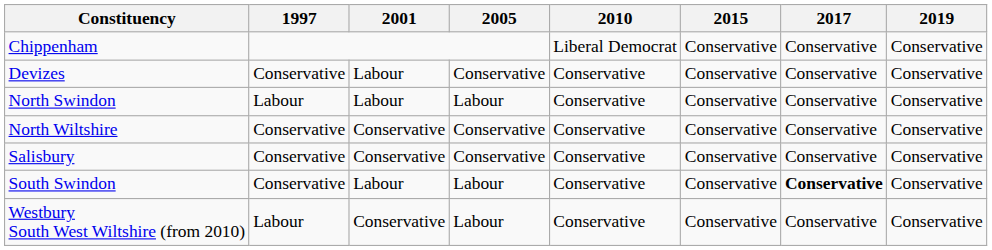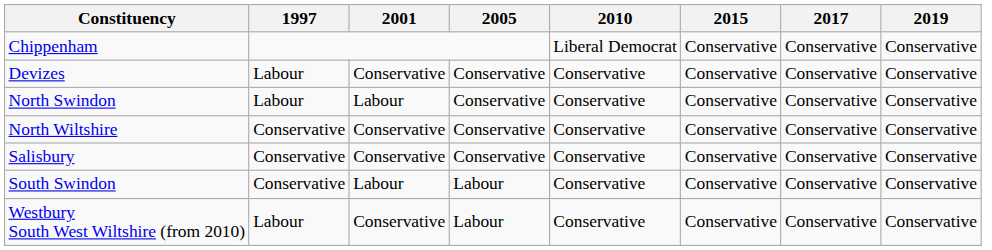 <table class="wikitable">
 <tr>
 <th>Constituency</th>
 <th>1997</th>
 <th>2001</th>
 <th>2005</th>
 <th>2010</th>
 <th>2015</th>
 <th>2017</th>
 <th>2019</th>
 </tr>
 <tr>
 <td><a href='#'>Chippenham</a></td>
 <td colspan="3"></td>
 <td bgcolor=>Liberal Democrat</td>
 <td bgcolor=>Conservative</td>
 <td bgcolor=>Conservative</td>
 <td bgcolor=>Conservative</td>
 </tr>
 <tr>
 <td><a href='#'>Devizes</a></td>
+<td bgcolor=>Labour</td>
 <td bgcolor=>Conservative</td>
-<td bgcolor=>Labour</td>
 <td bgcolor=>Conservative</td>
 <td bgcolor=>Conservative</td>
 <td bgcolor=>Conservative</td>
 <td bgcolor=>Conservative</td>
 <td bgcolor=>Conservative</td>
 </tr>
 <tr>
 <td><a href='#'>North Swindon</a></td>
 <td bgcolor=>Labour</td>
 <td bgcolor=>Labour</td>
-<td bgcolor=>Labour</td>
+<td bgcolor=>Conservative</td>
 <td bgcolor=>Conservative</td>
 <td bgcolor=>Conservative</td>
 <td bgcolor=>Conservative</td>
 <td bgcolor=>Conservative</td>
 </tr>
 <tr>
 <td><a href='#'>North Wiltshire</a></td>
 <td bgcolor=>Conservative</td>
 <td bgcolor=>Conservative</td>
 <td bgcolor=>Conservative</td>
 <td bgcolor=>Conservative</td>
 <td bgcolor=>Conservative</td>
 <td bgcolor=>Conservative</td>
 <td bgcolor=>Conservative</td>
 </tr>
 <tr>
 <td><a href='#'>Salisbury</a></td>
 <td bgcolor=>Conservative</td>
 <td bgcolor=>Conservative</td>
 <td bgcolor=>Conservative</td>
 <td bgcolor=>Conservative</td>
 <td bgcolor=>Conservative</td>
 <td bgcolor=>Conservative</td>
 <td bgcolor=>Conservative</td>
 </tr>
 <tr>
 <td><a href='#'>South Swindon</a></td>
 <td bgcolor=>Conservative</td>
 <td bgcolor=>Labour</td>
 <td bgcolor=>Labour</td>
 <td bgcolor=>Conservative</td>
 <td bgcolor=>Conservative</td>
-<td bgcolor=><strong>Conservative</strong></td>
+<td bgcolor=>Conservative</td>
 <td bgcolor=>Conservative</td>
 </tr>
 <tr>
 <td><a href='#'>Westbury</a><br><a href='#'>South West Wiltshire</a> (from 2010)</td>
 <td bgcolor=>Labour</td>
 <td bgcolor=>Conservative</td>
 <td bgcolor=>Labour</td>
 <td bgcolor=>Conservative</td>
 <td bgcolor=>Conservative</td>
 <td bgcolor=>Conservative</td>
 <td bgcolor=>Conservative</td>
 </tr>
 </table>
